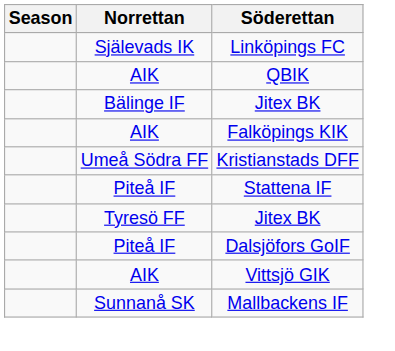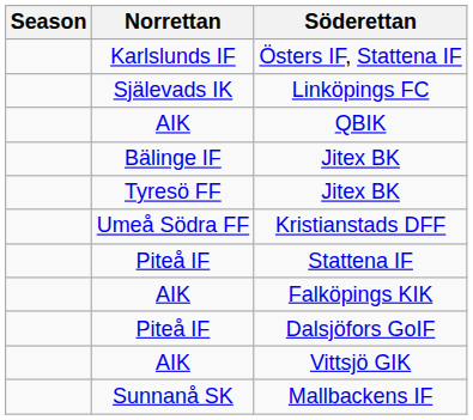 <table class="wikitable sortable plainrowheaders" style="text-align: center;">
 <tr>
 <th>Season</th>
 <th>Norrettan</th>
 <th>Söderettan</th>
+</tr>
+<tr>
+<td></td>
+<td><a href='#'>Karlslunds IF</a></td>
+<td><a href='#'>Östers IF</a>, <a href='#'>Stattena IF</a></td>
 </tr>
 <tr>
 <td></td>
 <td><a href='#'>Själevads IK</a></td>
 <td><a href='#'>Linköpings FC</a></td>
 </tr>
 <tr>
 <td></td>
 <td><a href='#'>AIK</a></td>
 <td><a href='#'>QBIK</a></td>
 </tr>
 <tr>
 <td></td>
 <td><a href='#'>Bälinge IF</a></td>
 <td><a href='#'>Jitex BK</a></td>
 </tr>
 <tr>
 <td></td>
-<td><a href='#'>AIK</a></td>
-<td><a href='#'>Falköpings KIK</a></td>
+<td><a href='#'>Tyresö FF</a></td>
+<td><a href='#'>Jitex BK</a></td>
 </tr>
 <tr>
 <td></td>
 <td><a href='#'>Umeå Södra FF</a></td>
 <td><a href='#'>Kristianstads DFF</a></td>
 </tr>
 <tr>
 <td></td>
 <td><a href='#'>Piteå IF</a></td>
 <td><a href='#'>Stattena IF</a></td>
 </tr>
 <tr>
 <td></td>
-<td><a href='#'>Tyresö FF</a></td>
-<td><a href='#'>Jitex BK</a></td>
+<td><a href='#'>AIK</a></td>
+<td><a href='#'>Falköpings KIK</a></td>
 </tr>
 <tr>
 <td></td>
 <td><a href='#'>Piteå IF</a></td>
 <td><a href='#'>Dalsjöfors GoIF</a></td>
 </tr>
 <tr>
 <td></td>
 <td><a href='#'>AIK</a></td>
 <td><a href='#'>Vittsjö GIK</a></td>
 </tr>
 <tr>
 <td></td>
 <td><a href='#'>Sunnanå SK</a></td>
 <td><a href='#'>Mallbackens IF</a></td>
 </tr>
 </table>
